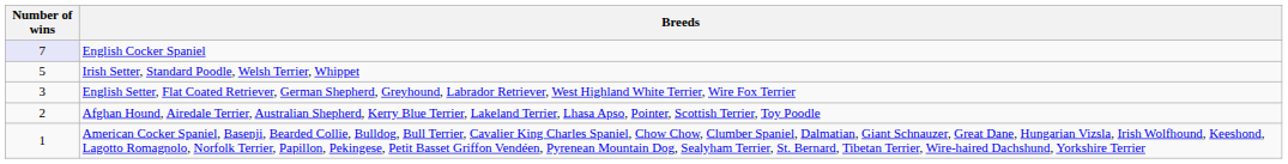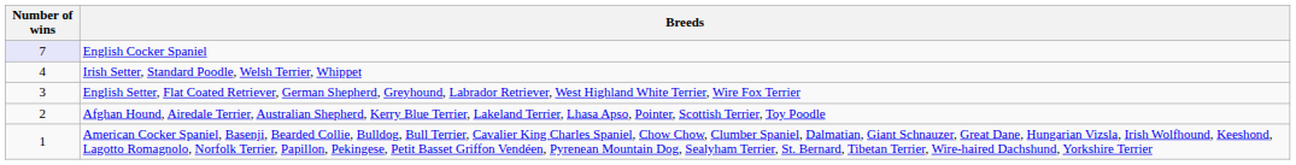 <table class="wikitable sortable">
 <tr>
 <th scope="col">Number of wins</th>
 <th scope="col"   class="unsortable">Breeds</th>
 </tr>
 <tr>
 <td style="background: lavender; text-align: center;">7</td>
 <td><a href='#'>English Cocker Spaniel</a></td>
 </tr>
 <tr>
-<td style="text-align: center;">5</td>
+<td style="text-align: center;">4</td>
 <td><a href='#'>Irish Setter</a>, <a href='#'>Standard Poodle</a>, <a href='#'>Welsh Terrier</a>, <a href='#'>Whippet</a></td>
 </tr>
 <tr>
 <td style="text-align: center;">3</td>
 <td><a href='#'>English Setter</a>, <a href='#'>Flat Coated Retriever</a>, <a href='#'>German Shepherd</a>, <a href='#'>Greyhound</a>, <a href='#'>Labrador Retriever</a>, <a href='#'>West Highland White Terrier</a>, <a href='#'>Wire Fox Terrier</a></td>
 </tr>
 <tr>
 <td style="text-align: center;">2</td>
 <td><a href='#'>Afghan Hound</a>, <a href='#'>Airedale Terrier</a>, <a href='#'>Australian Shepherd</a>, <a href='#'>Kerry Blue Terrier</a>, <a href='#'>Lakeland Terrier</a>, <a href='#'>Lhasa Apso</a>, <a href='#'>Pointer</a>, <a href='#'>Scottish Terrier</a>, <a href='#'>Toy Poodle</a></td>
 </tr>
 <tr>
 <td style="text-align: center;">1</td>
 <td><a href='#'>American Cocker Spaniel</a>, <a href='#'>Basenji</a>, <a href='#'>Bearded Collie</a>, <a href='#'>Bulldog</a>, <a href='#'>Bull Terrier</a>, <a href='#'>Cavalier King Charles Spaniel</a>, <a href='#'>Chow Chow</a>, <a href='#'>Clumber Spaniel</a>, <a href='#'>Dalmatian</a>, <a href='#'>Giant Schnauzer</a>, <a href='#'>Great Dane</a>, <a href='#'>Hungarian Vizsla</a>, <a href='#'>Irish Wolfhound</a>, <a href='#'>Keeshond</a>, <a href='#'>Lagotto Romagnolo</a>, <a href='#'>Norfolk Terrier</a>, <a href='#'>Papillon</a>, <a href='#'>Pekingese</a>, <a href='#'>Petit Basset Griffon Vendéen</a>, <a href='#'>Pyrenean Mountain Dog</a>, <a href='#'>Sealyham Terrier</a>, <a href='#'>St. Bernard</a>, <a href='#'>Tibetan Terrier</a>, <a href='#'>Wire-haired Dachshund</a>, <a href='#'>Yorkshire Terrier</a></td>
 </tr>
 </table>
